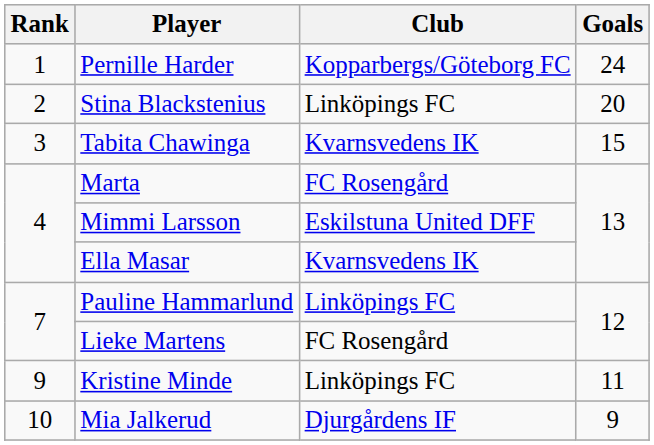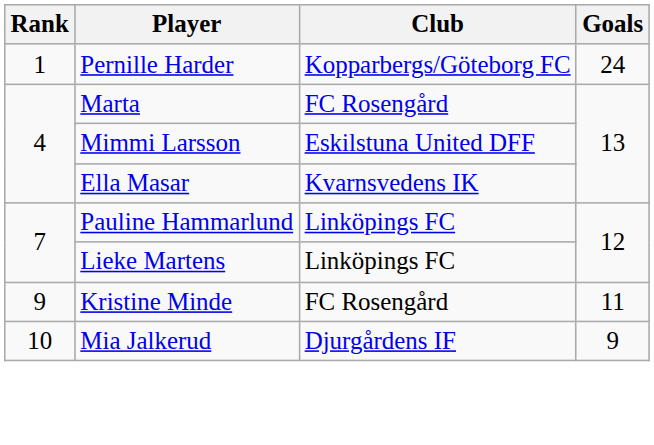 <table class="wikitable sortable" style="text-align:center">
 <tr>
 <th>Rank</th>
 <th>Player</th>
 <th>Club</th>
 <th>Goals</th>
 </tr>
 <tr>
 <td>1</td>
 <td align="left"> <a href='#'>Pernille Harder</a></td>
 <td align="left"><a href='#'>Kopparbergs/Göteborg FC</a></td>
 <td>24</td>
-</tr>
-<tr>
-<td>2</td>
-<td align="left"> <a href='#'>Stina Blackstenius</a></td>
-<td align="left">Linköpings FC</td>
-<td>20</td>
-</tr>
-<tr>
-<td>3</td>
-<td align="left"> <a href='#'>Tabita Chawinga</a></td>
-<td align="left"><a href='#'>Kvarnsvedens IK</a></td>
-<td>15</td>
 </tr>
 <tr>
 <td rowspan=3>4</td>
 <td align="left"> <a href='#'>Marta</a></td>
 <td align="left"><a href='#'>FC Rosengård</a></td>
 <td rowspan=3>13</td>
 </tr>
 <tr>
 <td align="left"> <a href='#'>Mimmi Larsson</a></td>
 <td align="left"><a href='#'>Eskilstuna United DFF</a></td>
 </tr>
 <tr>
 <td align="left"> <a href='#'>Ella Masar</a></td>
 <td align="left"><a href='#'>Kvarnsvedens IK</a></td>
 </tr>
 <tr>
 <td rowspan=2>7</td>
 <td align="left"> <a href='#'>Pauline Hammarlund</a></td>
 <td align="left"><a href='#'>Linköpings FC</a></td>
 <td rowspan=2>12</td>
 </tr>
 <tr>
 <td align="left"> <a href='#'>Lieke Martens</a></td>
-<td align="left">FC Rosengård</td>
+<td align="left">Linköpings FC</td>
 </tr>
 <tr>
 <td>9</td>
 <td align="left"> <a href='#'>Kristine Minde</a></td>
-<td align="left">Linköpings FC</td>
+<td align="left">FC Rosengård</td>
 <td>11</td>
 </tr>
 <tr>
 <td>10</td>
 <td align="left"> <a href='#'>Mia Jalkerud</a></td>
 <td align="left"><a href='#'>Djurgårdens IF</a></td>
 <td>9</td>
 </tr>
 </table>
